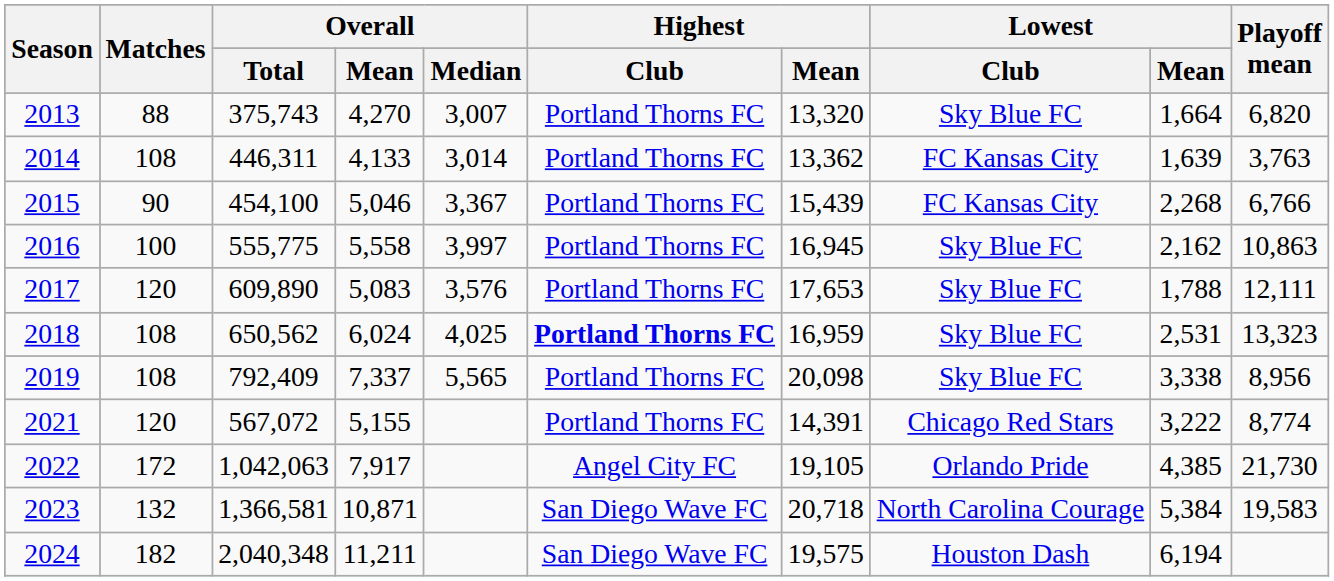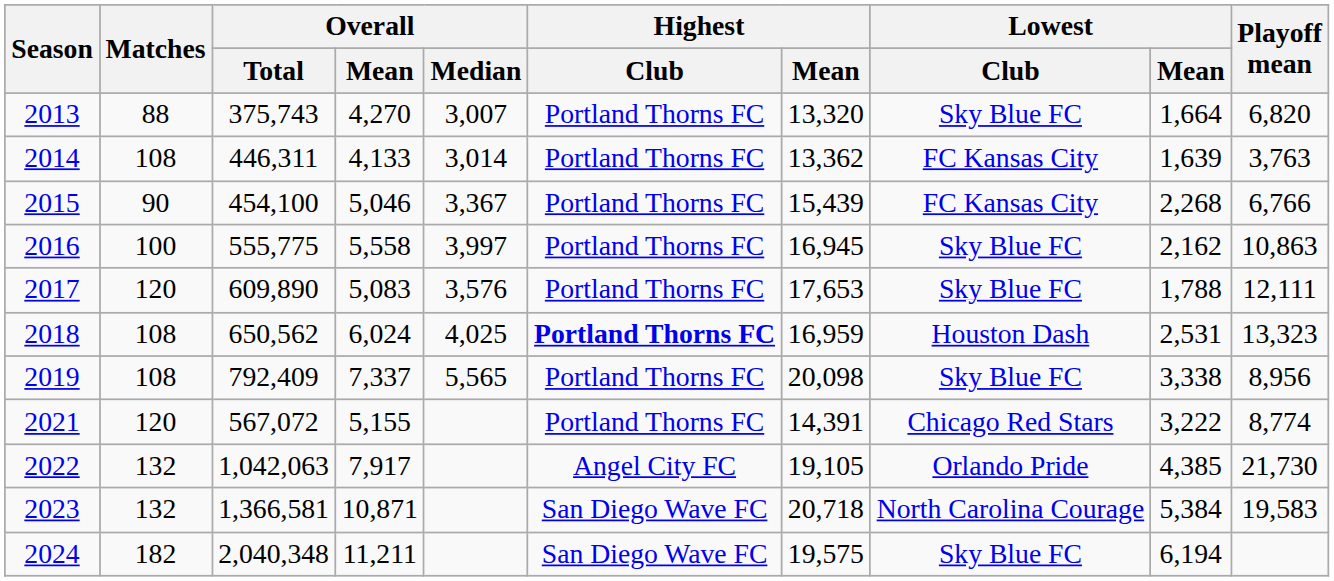 <table class="wikitable" style="text-align:center">
 <tr>
 <th rowspan=2 scope=col>Season</th>
 <th rowspan=2 scope=col>Matches</th>
 <th colspan=3>Overall</th>
 <th colspan=2>Highest</th>
 <th colspan=2>Lowest</th>
 <th rowspan=2 scope=col>Playoff<br>mean</th>
 </tr>
 <tr>
 <th scope=col>Total</th>
 <th scope=col>Mean</th>
 <th scope=col>Median</th>
 <th scope=col>Club</th>
 <th scope=col>Mean</th>
 <th scope=col>Club</th>
 <th scope=col>Mean</th>
 </tr>
 <tr>
 <td><a href='#'>2013</a></td>
 <td>88</td>
 <td>375,743</td>
 <td>4,270</td>
 <td>3,007</td>
 <td><a href='#'>Portland Thorns FC</a></td>
 <td>13,320</td>
 <td><a href='#'>Sky Blue FC</a></td>
 <td>1,664</td>
 <td>6,820</td>
 </tr>
 <tr>
 <td><a href='#'>2014</a></td>
 <td>108</td>
 <td>446,311</td>
 <td>4,133</td>
 <td>3,014</td>
 <td><a href='#'>Portland Thorns FC</a></td>
 <td>13,362</td>
 <td><a href='#'>FC Kansas City</a></td>
 <td>1,639</td>
 <td>3,763</td>
 </tr>
 <tr>
 <td><a href='#'>2015</a></td>
 <td>90</td>
 <td>454,100</td>
 <td>5,046</td>
 <td>3,367</td>
 <td><a href='#'>Portland Thorns FC</a></td>
 <td>15,439</td>
 <td><a href='#'>FC Kansas City</a></td>
 <td>2,268</td>
 <td>6,766</td>
 </tr>
 <tr>
 <td><a href='#'>2016</a></td>
 <td>100</td>
 <td>555,775</td>
 <td>5,558</td>
 <td>3,997</td>
 <td><a href='#'>Portland Thorns FC</a></td>
 <td>16,945</td>
 <td><a href='#'>Sky Blue FC</a></td>
 <td>2,162</td>
 <td>10,863</td>
 </tr>
 <tr>
 <td><a href='#'>2017</a></td>
 <td>120</td>
 <td>609,890</td>
 <td>5,083</td>
 <td>3,576</td>
 <td><a href='#'>Portland Thorns FC</a></td>
 <td>17,653</td>
 <td><a href='#'>Sky Blue FC</a></td>
 <td>1,788</td>
 <td>12,111</td>
 </tr>
 <tr>
 <td><a href='#'>2018</a></td>
 <td>108</td>
 <td>650,562</td>
 <td>6,024</td>
 <td>4,025</td>
 <td><strong><a href='#'>Portland Thorns FC</a></strong></td>
 <td>16,959</td>
-<td><a href='#'>Sky Blue FC</a></td>
+<td><a href='#'>Houston Dash</a></td>
 <td>2,531</td>
 <td>13,323</td>
 </tr>
 <tr>
 <td><a href='#'>2019</a></td>
 <td>108</td>
 <td>792,409</td>
 <td>7,337</td>
 <td>5,565</td>
 <td><a href='#'>Portland Thorns FC</a></td>
 <td>20,098</td>
 <td><a href='#'>Sky Blue FC</a></td>
 <td>3,338</td>
 <td>8,956</td>
 </tr>
 <tr>
 <td><a href='#'>2021</a></td>
 <td>120</td>
 <td>567,072</td>
 <td>5,155</td>
 <td></td>
 <td><a href='#'>Portland Thorns FC</a></td>
 <td>14,391</td>
 <td><a href='#'>Chicago Red Stars</a></td>
 <td>3,222</td>
 <td>8,774</td>
 </tr>
 <tr>
 <td><a href='#'>2022</a></td>
-<td>172</td>
+<td>132</td>
 <td>1,042,063</td>
 <td>7,917</td>
 <td></td>
 <td><a href='#'>Angel City FC</a></td>
 <td>19,105</td>
 <td><a href='#'>Orlando Pride</a></td>
 <td>4,385</td>
 <td>21,730</td>
 </tr>
 <tr>
 <td><a href='#'>2023</a></td>
 <td>132</td>
 <td>1,366,581</td>
 <td>10,871</td>
 <td></td>
 <td><a href='#'>San Diego Wave FC</a></td>
 <td>20,718</td>
 <td><a href='#'>North Carolina Courage</a></td>
 <td>5,384</td>
 <td>19,583</td>
 </tr>
 <tr>
 <td><a href='#'>2024</a></td>
 <td>182</td>
 <td>2,040,348</td>
 <td>11,211</td>
 <td></td>
 <td><a href='#'>San Diego Wave FC</a></td>
 <td>19,575</td>
-<td><a href='#'>Houston Dash</a></td>
+<td><a href='#'>Sky Blue FC</a></td>
 <td>6,194</td>
 <td></td>
 </tr>
 </table>
